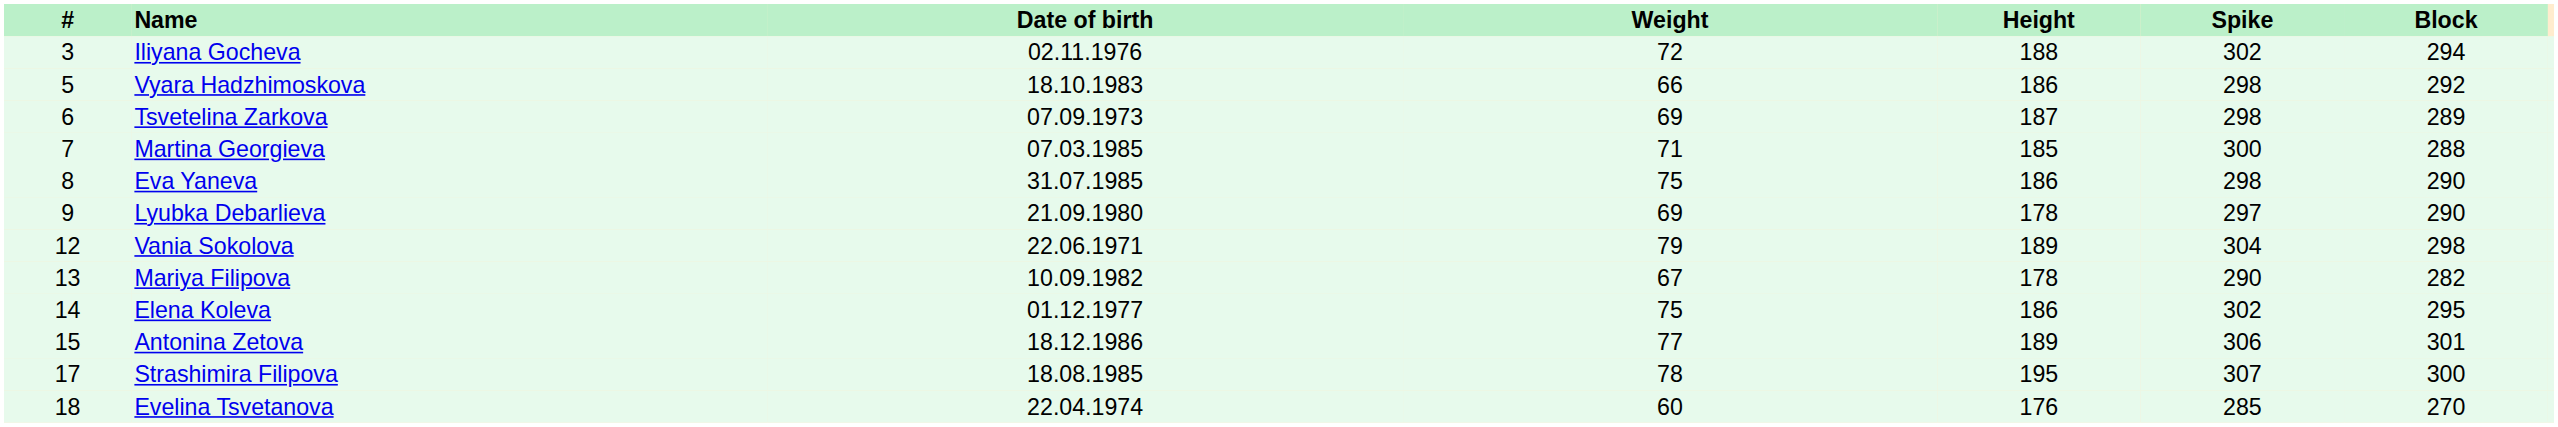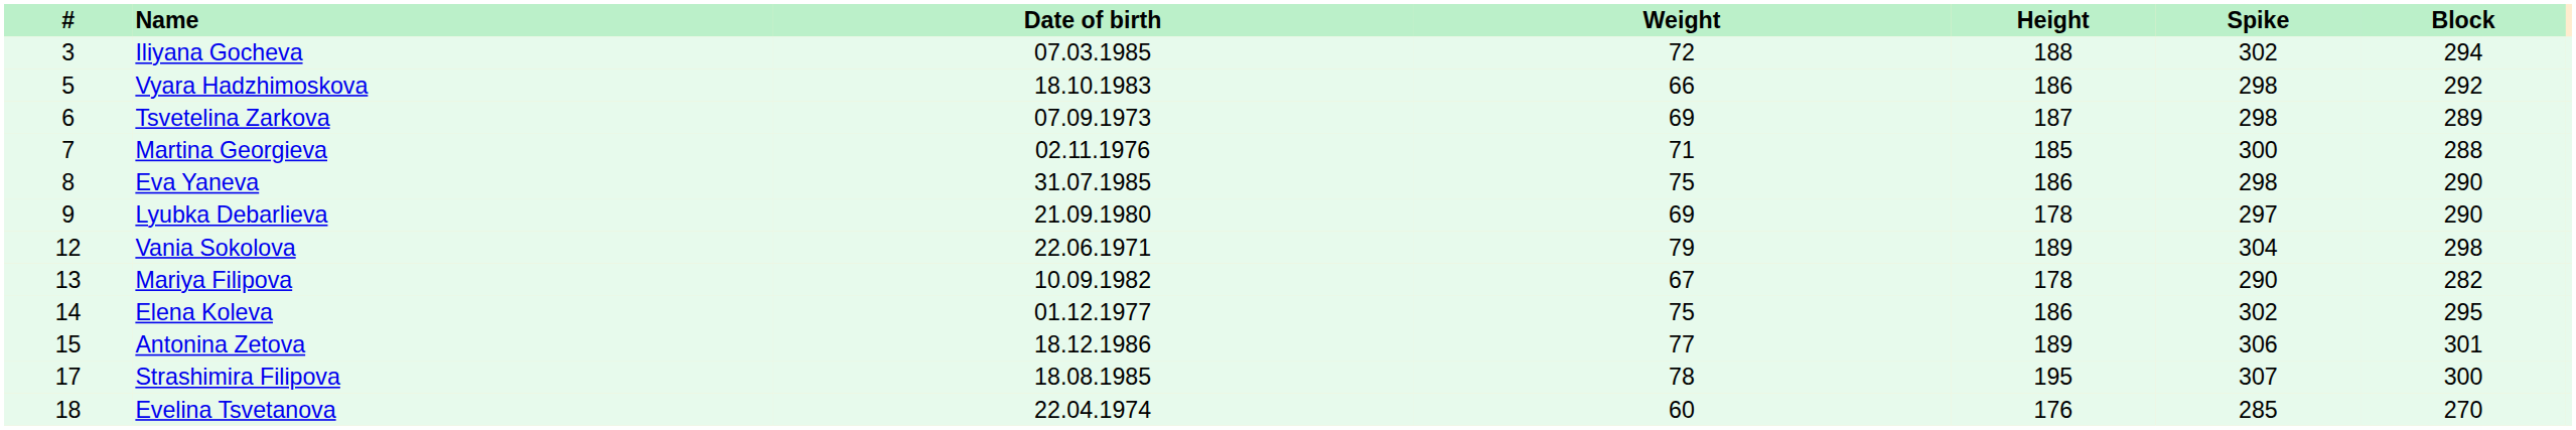 <table border=0 cellpadding=2 cellspacing=0  |- bgcolor=#FFECCE style="text-align:center; font-size:90%;" width=100%>
 <tr bgcolor=#BBF0C9>
 <th width=5%>#</th>
 <th width=25% align=left>Name</th>
 <th width=25%>Date of birth</th>
 <th width=21%>Weight</th>
 <th width=8%>Height</th>
 <th width=8%>Spike</th>
 <th width=8%>Block</th>
 </tr>
 <tr bgcolor=#E7FAEC>
 <td>3</td>
 <td align=left><a href='#'>Iliyana Gocheva</a></td>
-<td>02.11.1976</td>
+<td>07.03.1985</td>
 <td>72</td>
 <td>188</td>
 <td>302</td>
 <td>294</td>
 <td></td>
 </tr>
 <tr bgcolor=#E7FAEC>
 <td>5</td>
 <td align=left><a href='#'>Vyara Hadzhimoskova</a></td>
 <td>18.10.1983</td>
 <td>66</td>
 <td>186</td>
 <td>298</td>
 <td>292</td>
 <td></td>
 </tr>
 <tr bgcolor=#E7FAEC>
 <td>6</td>
 <td align=left><a href='#'>Tsvetelina Zarkova</a></td>
 <td>07.09.1973</td>
 <td>69</td>
 <td>187</td>
 <td>298</td>
 <td>289</td>
 <td></td>
 </tr>
 <tr bgcolor=#E7FAEC>
 <td>7</td>
 <td align=left><a href='#'>Martina Georgieva</a></td>
-<td>07.03.1985</td>
+<td>02.11.1976</td>
 <td>71</td>
 <td>185</td>
 <td>300</td>
 <td>288</td>
 <td></td>
 </tr>
 <tr bgcolor=#E7FAEC>
 <td>8</td>
 <td align=left><a href='#'>Eva Yaneva</a></td>
 <td>31.07.1985</td>
 <td>75</td>
 <td>186</td>
 <td>298</td>
 <td>290</td>
 <td></td>
 </tr>
 <tr bgcolor=#E7FAEC>
 <td>9</td>
 <td align=left><a href='#'>Lyubka Debarlieva</a></td>
 <td>21.09.1980</td>
 <td>69</td>
 <td>178</td>
 <td>297</td>
 <td>290</td>
 <td></td>
 </tr>
 <tr bgcolor=#E7FAEC>
 <td>12</td>
 <td align=left><a href='#'>Vania Sokolova</a></td>
 <td>22.06.1971</td>
 <td>79</td>
 <td>189</td>
 <td>304</td>
 <td>298</td>
 <td></td>
 </tr>
 <tr bgcolor=#E7FAEC>
 <td>13</td>
 <td align=left><a href='#'>Mariya Filipova</a></td>
 <td>10.09.1982</td>
 <td>67</td>
 <td>178</td>
 <td>290</td>
 <td>282</td>
 <td></td>
 </tr>
 <tr bgcolor=#E7FAEC>
 <td>14</td>
 <td align=left><a href='#'>Elena Koleva</a></td>
 <td>01.12.1977</td>
 <td>75</td>
 <td>186</td>
 <td>302</td>
 <td>295</td>
 <td></td>
 </tr>
 <tr bgcolor=#E7FAEC>
 <td>15</td>
 <td align=left><a href='#'>Antonina Zetova</a></td>
 <td>18.12.1986</td>
 <td>77</td>
 <td>189</td>
 <td>306</td>
 <td>301</td>
 <td></td>
 </tr>
 <tr bgcolor=#E7FAEC>
 <td>17</td>
 <td align=left><a href='#'>Strashimira Filipova</a></td>
 <td>18.08.1985</td>
 <td>78</td>
 <td>195</td>
 <td>307</td>
 <td>300</td>
 <td></td>
 </tr>
 <tr bgcolor=#E7FAEC>
 <td>18</td>
 <td align=left><a href='#'>Evelina Tsvetanova</a></td>
 <td>22.04.1974</td>
 <td>60</td>
 <td>176</td>
 <td>285</td>
 <td>270</td>
 <td></td>
 </tr>
 </table>
